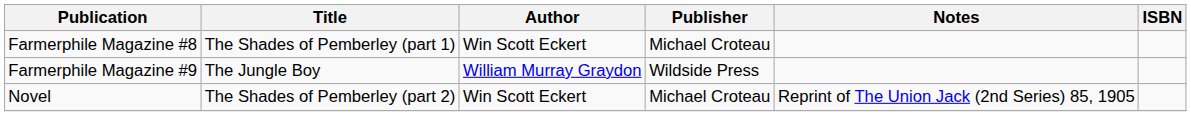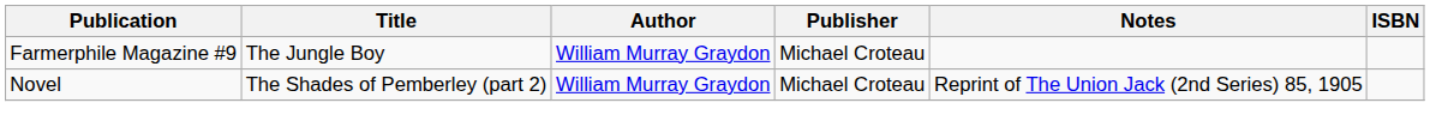 <table class="wikitable">
 <tr>
 <th>Publication</th>
 <th>Title</th>
 <th>Author</th>
 <th>Publisher</th>
 <th>Notes</th>
 <th>ISBN</th>
 </tr>
 <tr>
-<td>Farmerphile Magazine #8</td>
-<td>The Shades of Pemberley (part 1)</td>
-<td>Win Scott Eckert</td>
-<td>Michael Croteau</td>
-<td></td>
-<td></td>
-</tr>
-<tr>
 <td>Farmerphile Magazine #9</td>
 <td>The Jungle Boy</td>
 <td><a href='#'>William Murray Graydon</a></td>
-<td>Wildside Press</td>
+<td>Michael Croteau</td>
 <td></td>
 <td></td>
 </tr>
 <tr>
 <td>Novel</td>
 <td>The Shades of Pemberley (part 2)</td>
-<td>Win Scott Eckert</td>
+<td><a href='#'>William Murray Graydon</a></td>
 <td>Michael Croteau</td>
 <td>Reprint of <a href='#'>The Union Jack</a> (2nd Series) 85, 1905</td>
 <td></td>
 </tr>
 <tr>
 </tr>
 </table>
